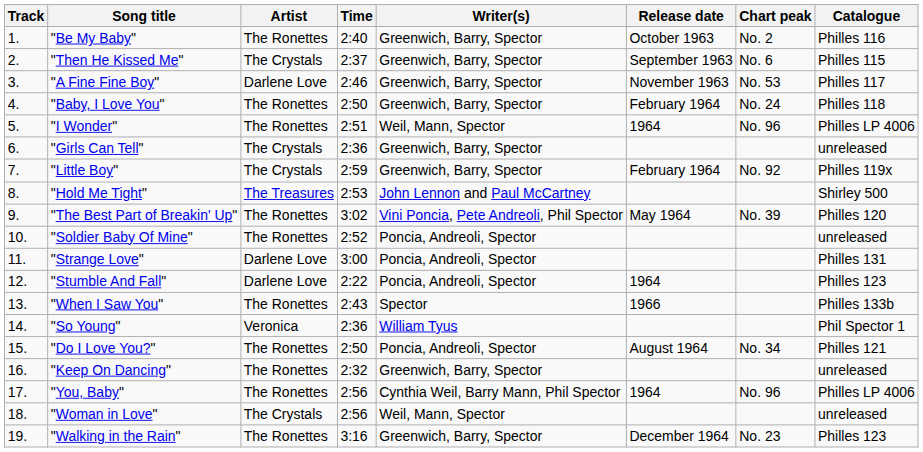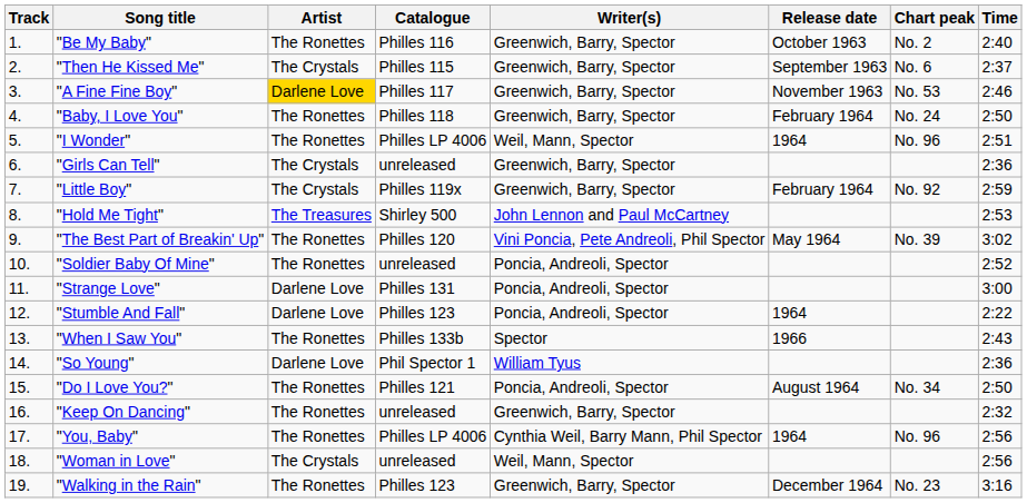 <table class="wikitable" style="font-size:95%;">
 <tr>
 <th>Track</th>
 <th>Song title</th>
 <th>Artist</th>
-<th>Time</th>
+<th>Catalogue</th>
 <th>Writer(s)</th>
 <th>Release date</th>
 <th>Chart peak</th>
-<th>Catalogue</th>
+<th>Time</th>
 </tr>
 <tr>
 <td>1.</td>
 <td>"<a href='#'>Be My Baby</a>"</td>
 <td>The Ronettes</td>
-<td>2:40</td>
+<td>Philles 116</td>
 <td>Greenwich, Barry, Spector</td>
 <td>October 1963</td>
 <td>No. 2</td>
-<td>Philles 116</td>
+<td>2:40</td>
 </tr>
 <tr>
 <td>2.</td>
 <td>"<a href='#'>Then He Kissed Me</a>"</td>
 <td>The Crystals</td>
-<td>2:37</td>
+<td>Philles 115</td>
 <td>Greenwich, Barry, Spector</td>
 <td>September 1963</td>
 <td>No. 6</td>
-<td>Philles 115</td>
+<td>2:37</td>
 </tr>
 <tr>
 <td>3.</td>
 <td>"<a href='#'>A Fine Fine Boy</a>"</td>
-<td>Darlene Love</td>
-<td>2:46</td>
+<td style="background: gold;">Darlene Love</td>
+<td>Philles 117</td>
 <td>Greenwich, Barry, Spector</td>
 <td>November 1963</td>
 <td>No. 53</td>
-<td>Philles 117</td>
+<td>2:46</td>
 </tr>
 <tr>
 <td>4.</td>
 <td>"<a href='#'>Baby, I Love You</a>"</td>
 <td>The Ronettes</td>
-<td>2:50</td>
+<td>Philles 118</td>
 <td>Greenwich, Barry, Spector</td>
 <td>February 1964</td>
 <td>No. 24</td>
-<td>Philles 118</td>
+<td>2:50</td>
 </tr>
 <tr>
 <td>5.</td>
 <td>"<a href='#'>I Wonder</a>"</td>
 <td>The Ronettes</td>
-<td>2:51</td>
+<td>Philles LP 4006</td>
 <td>Weil, Mann, Spector</td>
 <td>1964</td>
 <td>No. 96</td>
-<td>Philles LP 4006</td>
+<td>2:51</td>
 </tr>
 <tr>
 <td>6.</td>
 <td>"<a href='#'>Girls Can Tell</a>"</td>
 <td>The Crystals</td>
-<td>2:36</td>
+<td>unreleased</td>
 <td>Greenwich, Barry, Spector</td>
 <td></td>
 <td></td>
-<td>unreleased</td>
+<td>2:36</td>
 </tr>
 <tr>
 <td>7.</td>
 <td>"<a href='#'>Little Boy</a>"</td>
 <td>The Crystals</td>
-<td>2:59</td>
+<td>Philles 119x</td>
 <td>Greenwich, Barry, Spector</td>
 <td>February 1964</td>
 <td>No. 92</td>
-<td>Philles 119x</td>
+<td>2:59</td>
 </tr>
 <tr>
 <td>8.</td>
 <td>"<a href='#'>Hold Me Tight</a>"</td>
 <td><a href='#'>The Treasures</a></td>
-<td>2:53</td>
+<td>Shirley 500</td>
 <td><a href='#'>John Lennon</a> and <a href='#'>Paul McCartney</a></td>
 <td></td>
 <td></td>
-<td>Shirley 500</td>
+<td>2:53</td>
 </tr>
 <tr>
 <td>9.</td>
 <td>"<a href='#'>The Best Part of Breakin' Up</a>"</td>
 <td>The Ronettes</td>
-<td>3:02</td>
+<td>Philles 120</td>
 <td><a href='#'>Vini Poncia</a>, <a href='#'>Pete Andreoli</a>, Phil Spector</td>
 <td>May 1964</td>
 <td>No. 39</td>
-<td>Philles 120</td>
+<td>3:02</td>
 </tr>
 <tr>
 <td>10.</td>
 <td>"<a href='#'>Soldier Baby Of Mine</a>"</td>
 <td>The Ronettes</td>
-<td>2:52</td>
+<td>unreleased</td>
 <td>Poncia, Andreoli, Spector</td>
 <td></td>
 <td></td>
-<td>unreleased</td>
+<td>2:52</td>
 </tr>
 <tr>
 <td>11.</td>
 <td>"<a href='#'>Strange Love</a>"</td>
 <td>Darlene Love</td>
-<td>3:00</td>
+<td>Philles 131</td>
 <td>Poncia, Andreoli, Spector</td>
 <td></td>
 <td></td>
-<td>Philles 131</td>
+<td>3:00</td>
 </tr>
 <tr>
 <td>12.</td>
 <td>"<a href='#'>Stumble And Fall</a>"</td>
 <td>Darlene Love</td>
-<td>2:22</td>
+<td>Philles 123</td>
 <td>Poncia, Andreoli, Spector</td>
 <td>1964</td>
 <td></td>
-<td>Philles 123</td>
+<td>2:22</td>
 </tr>
 <tr>
 <td>13.</td>
 <td>"<a href='#'>When I Saw You</a>"</td>
 <td>The Ronettes</td>
-<td>2:43</td>
+<td>Philles 133b</td>
 <td>Spector</td>
 <td>1966</td>
 <td></td>
-<td>Philles 133b</td>
+<td>2:43</td>
 </tr>
 <tr>
 <td>14.</td>
 <td>"<a href='#'>So Young</a>"</td>
-<td>Veronica</td>
-<td>2:36</td>
+<td>Darlene Love</td>
+<td>Phil Spector 1</td>
 <td><a href='#'>William Tyus</a></td>
 <td></td>
 <td></td>
-<td>Phil Spector 1</td>
+<td>2:36</td>
 </tr>
 <tr>
 <td>15.</td>
 <td>"<a href='#'>Do I Love You?</a>"</td>
 <td>The Ronettes</td>
-<td>2:50</td>
+<td>Philles 121</td>
 <td>Poncia, Andreoli, Spector</td>
 <td>August 1964</td>
 <td>No. 34</td>
-<td>Philles 121</td>
+<td>2:50</td>
 </tr>
 <tr>
 <td>16.</td>
 <td>"<a href='#'>Keep On Dancing</a>"</td>
 <td>The Ronettes</td>
-<td>2:32</td>
+<td>unreleased</td>
 <td>Greenwich, Barry, Spector</td>
 <td></td>
 <td></td>
-<td>unreleased</td>
+<td>2:32</td>
 </tr>
 <tr>
 <td>17.</td>
 <td>"<a href='#'>You, Baby</a>"</td>
 <td>The Ronettes</td>
-<td>2:56</td>
+<td>Philles LP 4006</td>
 <td>Cynthia Weil, Barry Mann, Phil Spector</td>
 <td>1964</td>
 <td>No. 96</td>
-<td>Philles LP 4006</td>
+<td>2:56</td>
 </tr>
 <tr>
 <td>18.</td>
 <td>"<a href='#'>Woman in Love</a>"</td>
 <td>The Crystals</td>
-<td>2:56</td>
+<td>unreleased</td>
 <td>Weil, Mann, Spector</td>
 <td></td>
 <td></td>
-<td>unreleased</td>
+<td>2:56</td>
 </tr>
 <tr>
 <td>19.</td>
 <td>"<a href='#'>Walking in the Rain</a>"</td>
 <td>The Ronettes</td>
-<td>3:16</td>
+<td>Philles 123</td>
 <td>Greenwich, Barry, Spector</td>
 <td>December 1964</td>
 <td>No. 23</td>
-<td>Philles 123</td>
+<td>3:16</td>
 </tr>
 </table>
